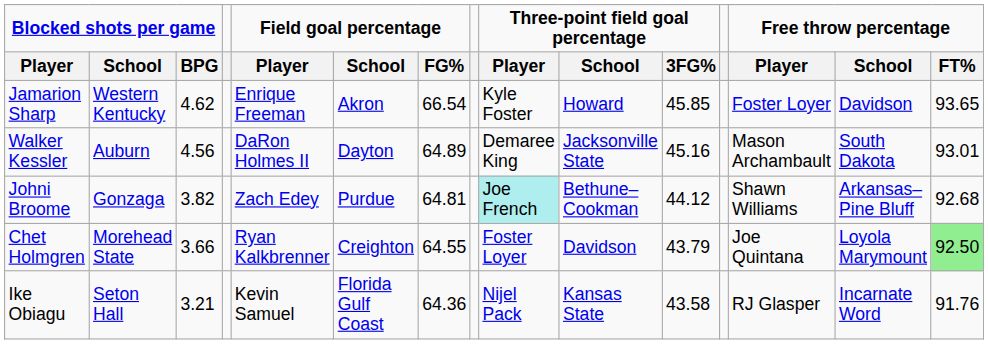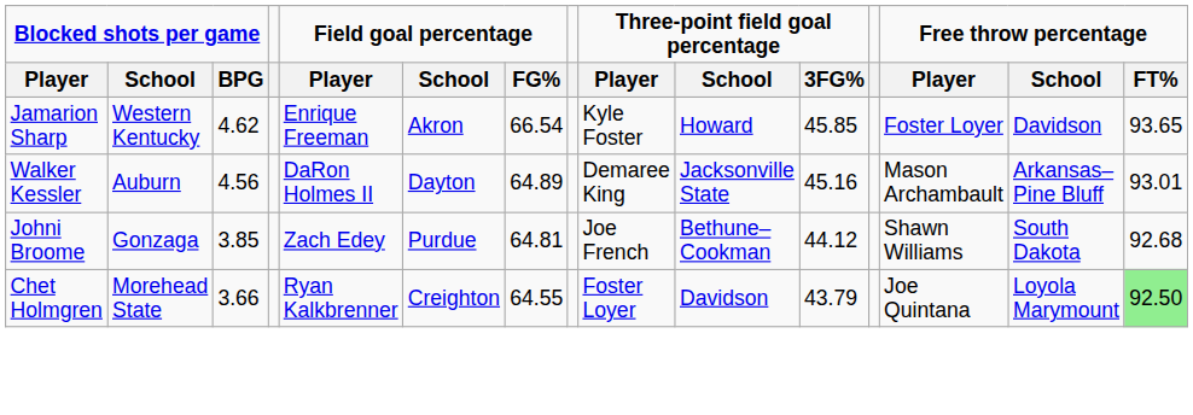 <table class="wikitable" style="text-align: left;">
 <tr>
 <td colspan=3 style="text-align:center;"><strong><a href='#'>Blocked shots per game</a></strong></td>
 <td></td>
 <td colspan=3 style="text-align:center;"><strong>Field goal percentage</strong></td>
 <td></td>
 <td colspan=3 style="text-align:center;"><strong>Three-point field goal percentage</strong></td>
 <td></td>
 <td colspan=3 style="text-align:center;"><strong>Free throw percentage</strong></td>
 </tr>
 <tr>
 <th>Player</th>
 <th>School</th>
 <th>BPG</th>
 <th></th>
 <th>Player</th>
 <th>School</th>
 <th>FG%</th>
 <th></th>
 <th>Player</th>
 <th>School</th>
 <th>3FG%</th>
 <th></th>
 <th>Player</th>
 <th>School</th>
 <th>FT%</th>
 </tr>
 <tr>
 <td><a href='#'>Jamarion Sharp</a></td>
 <td><a href='#'>Western Kentucky</a></td>
 <td>4.62</td>
 <td></td>
 <td><a href='#'>Enrique Freeman</a></td>
 <td><a href='#'>Akron</a></td>
 <td>66.54</td>
 <td></td>
 <td>Kyle Foster</td>
 <td><a href='#'>Howard</a></td>
 <td>45.85</td>
 <td></td>
 <td><a href='#'>Foster Loyer</a></td>
 <td><a href='#'>Davidson</a></td>
 <td>93.65</td>
 </tr>
 <tr>
 <td><a href='#'>Walker Kessler</a></td>
 <td><a href='#'>Auburn</a></td>
 <td>4.56</td>
 <td></td>
 <td><a href='#'>DaRon Holmes II</a></td>
 <td><a href='#'>Dayton</a></td>
 <td>64.89</td>
 <td></td>
 <td>Demaree King</td>
 <td><a href='#'>Jacksonville State</a></td>
 <td>45.16</td>
 <td></td>
 <td>Mason Archambault</td>
-<td><a href='#'>South Dakota</a></td>
+<td><a href='#'>Arkansas–Pine Bluff</a></td>
 <td>93.01</td>
 </tr>
 <tr>
 <td><a href='#'>Johni Broome</a></td>
 <td><a href='#'>Gonzaga</a></td>
-<td>3.82</td>
+<td>3.85</td>
 <td></td>
 <td><a href='#'>Zach Edey</a></td>
 <td><a href='#'>Purdue</a></td>
 <td>64.81</td>
 <td></td>
-<td style="background: paleturquoise;">Joe French</td>
+<td>Joe French</td>
 <td><a href='#'>Bethune–Cookman</a></td>
 <td>44.12</td>
 <td></td>
 <td>Shawn Williams</td>
-<td><a href='#'>Arkansas–Pine Bluff</a></td>
+<td><a href='#'>South Dakota</a></td>
 <td>92.68</td>
 </tr>
 <tr>
 <td><a href='#'>Chet Holmgren</a></td>
 <td><a href='#'>Morehead State</a></td>
 <td>3.66</td>
 <td></td>
 <td><a href='#'>Ryan Kalkbrenner</a></td>
 <td><a href='#'>Creighton</a></td>
 <td>64.55</td>
 <td></td>
 <td><a href='#'>Foster Loyer</a></td>
 <td><a href='#'>Davidson</a></td>
 <td>43.79</td>
 <td></td>
 <td>Joe Quintana</td>
 <td><a href='#'>Loyola Marymount</a></td>
 <td style="background: lightgreen;">92.50</td>
 </tr>
-<tr>
-<td>Ike Obiagu</td>
-<td><a href='#'>Seton Hall</a></td>
-<td>3.21</td>
-<td></td>
-<td>Kevin Samuel</td>
-<td><a href='#'>Florida Gulf Coast</a></td>
-<td>64.36</td>
-<td></td>
-<td><a href='#'>Nijel Pack</a></td>
-<td><a href='#'>Kansas State</a></td>
-<td>43.58</td>
-<td></td>
-<td>RJ Glasper</td>
-<td><a href='#'>Incarnate Word</a></td>
-<td>91.76</td>
-</tr>
 </table>
